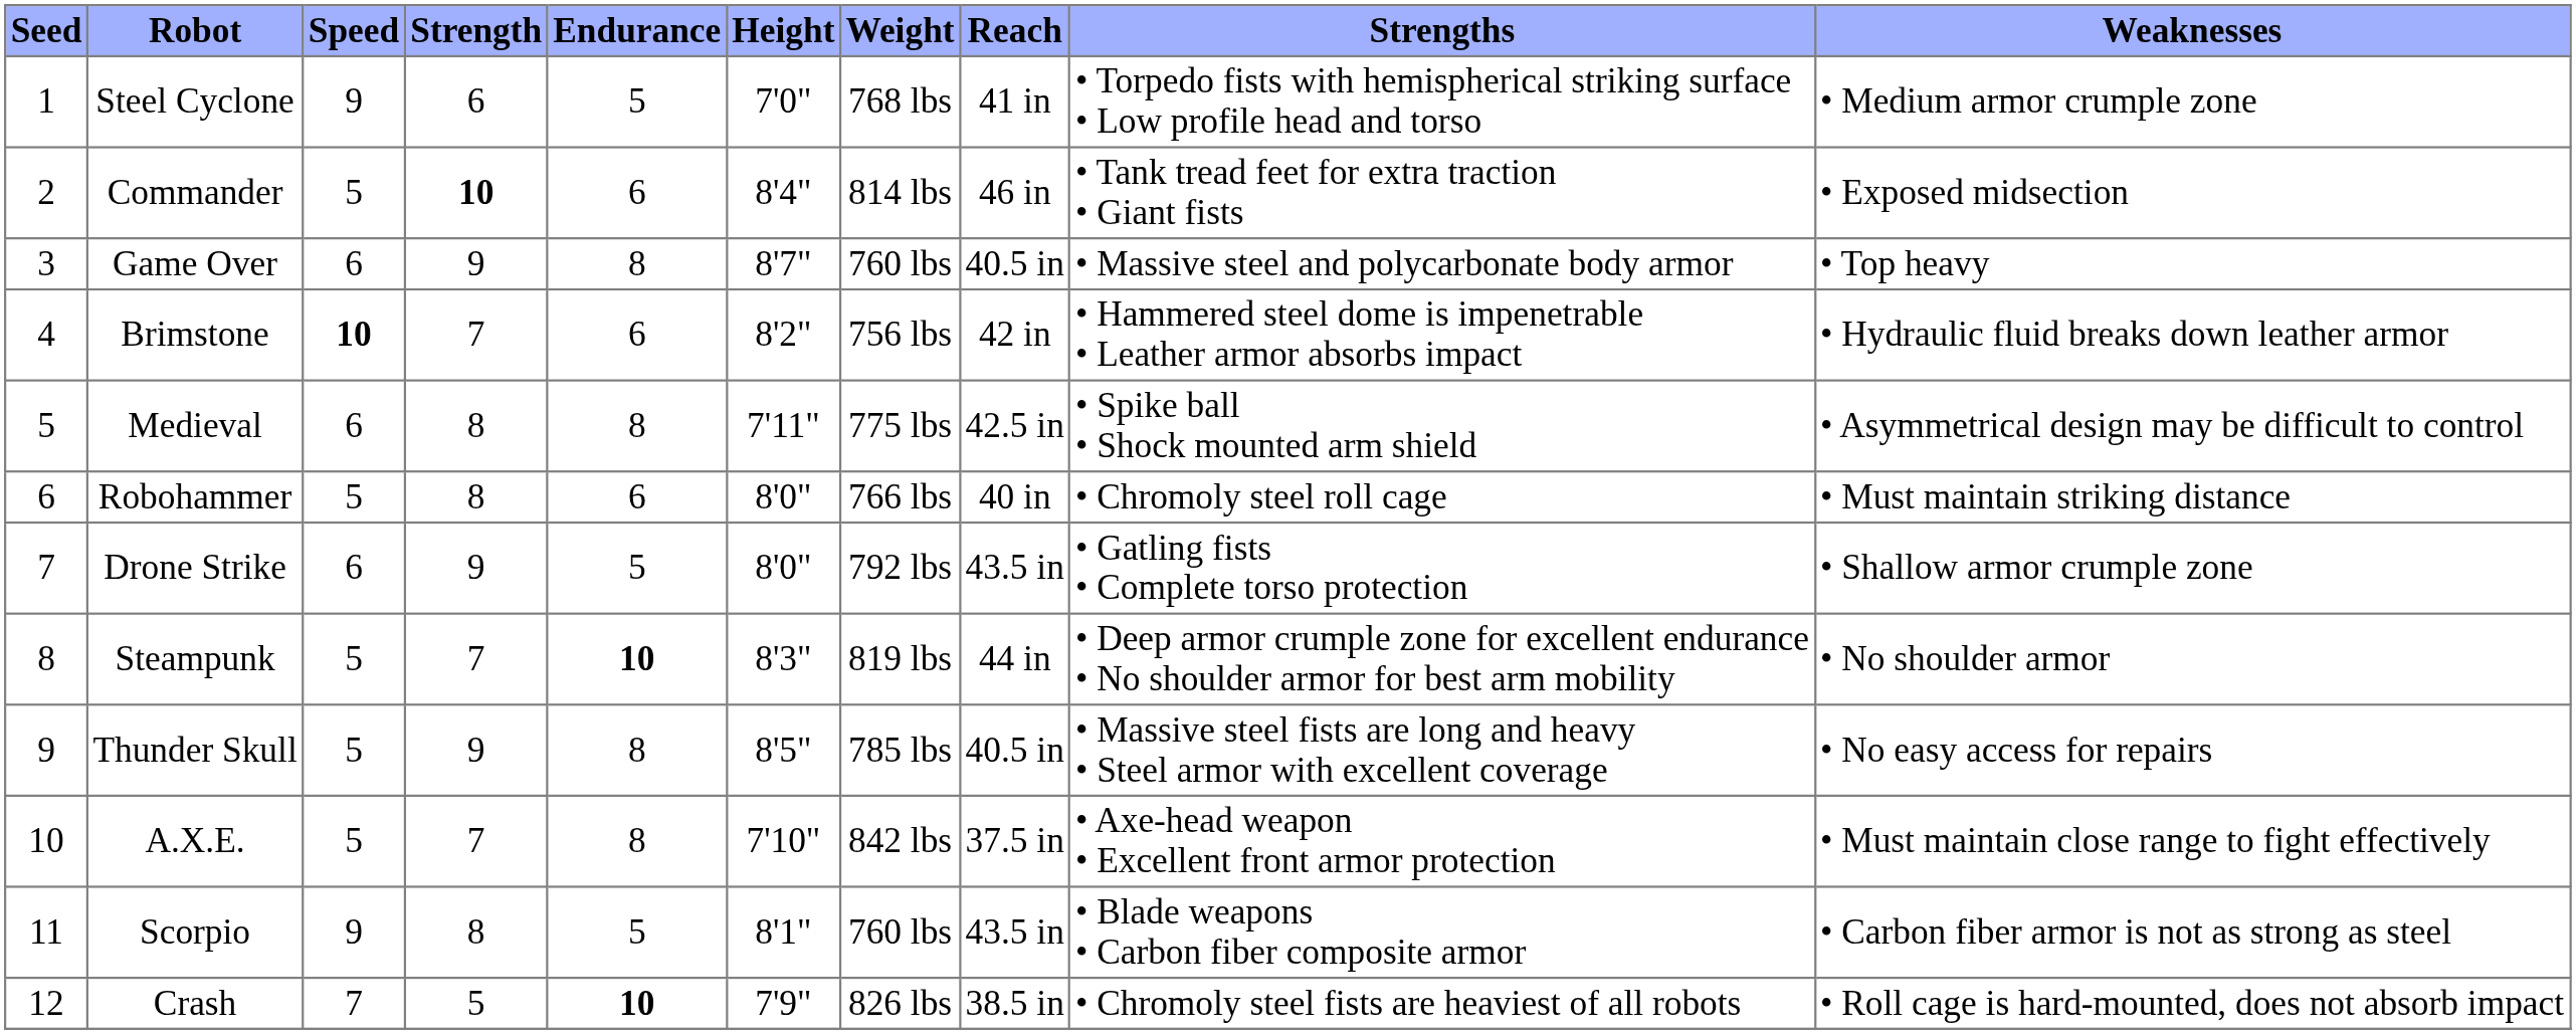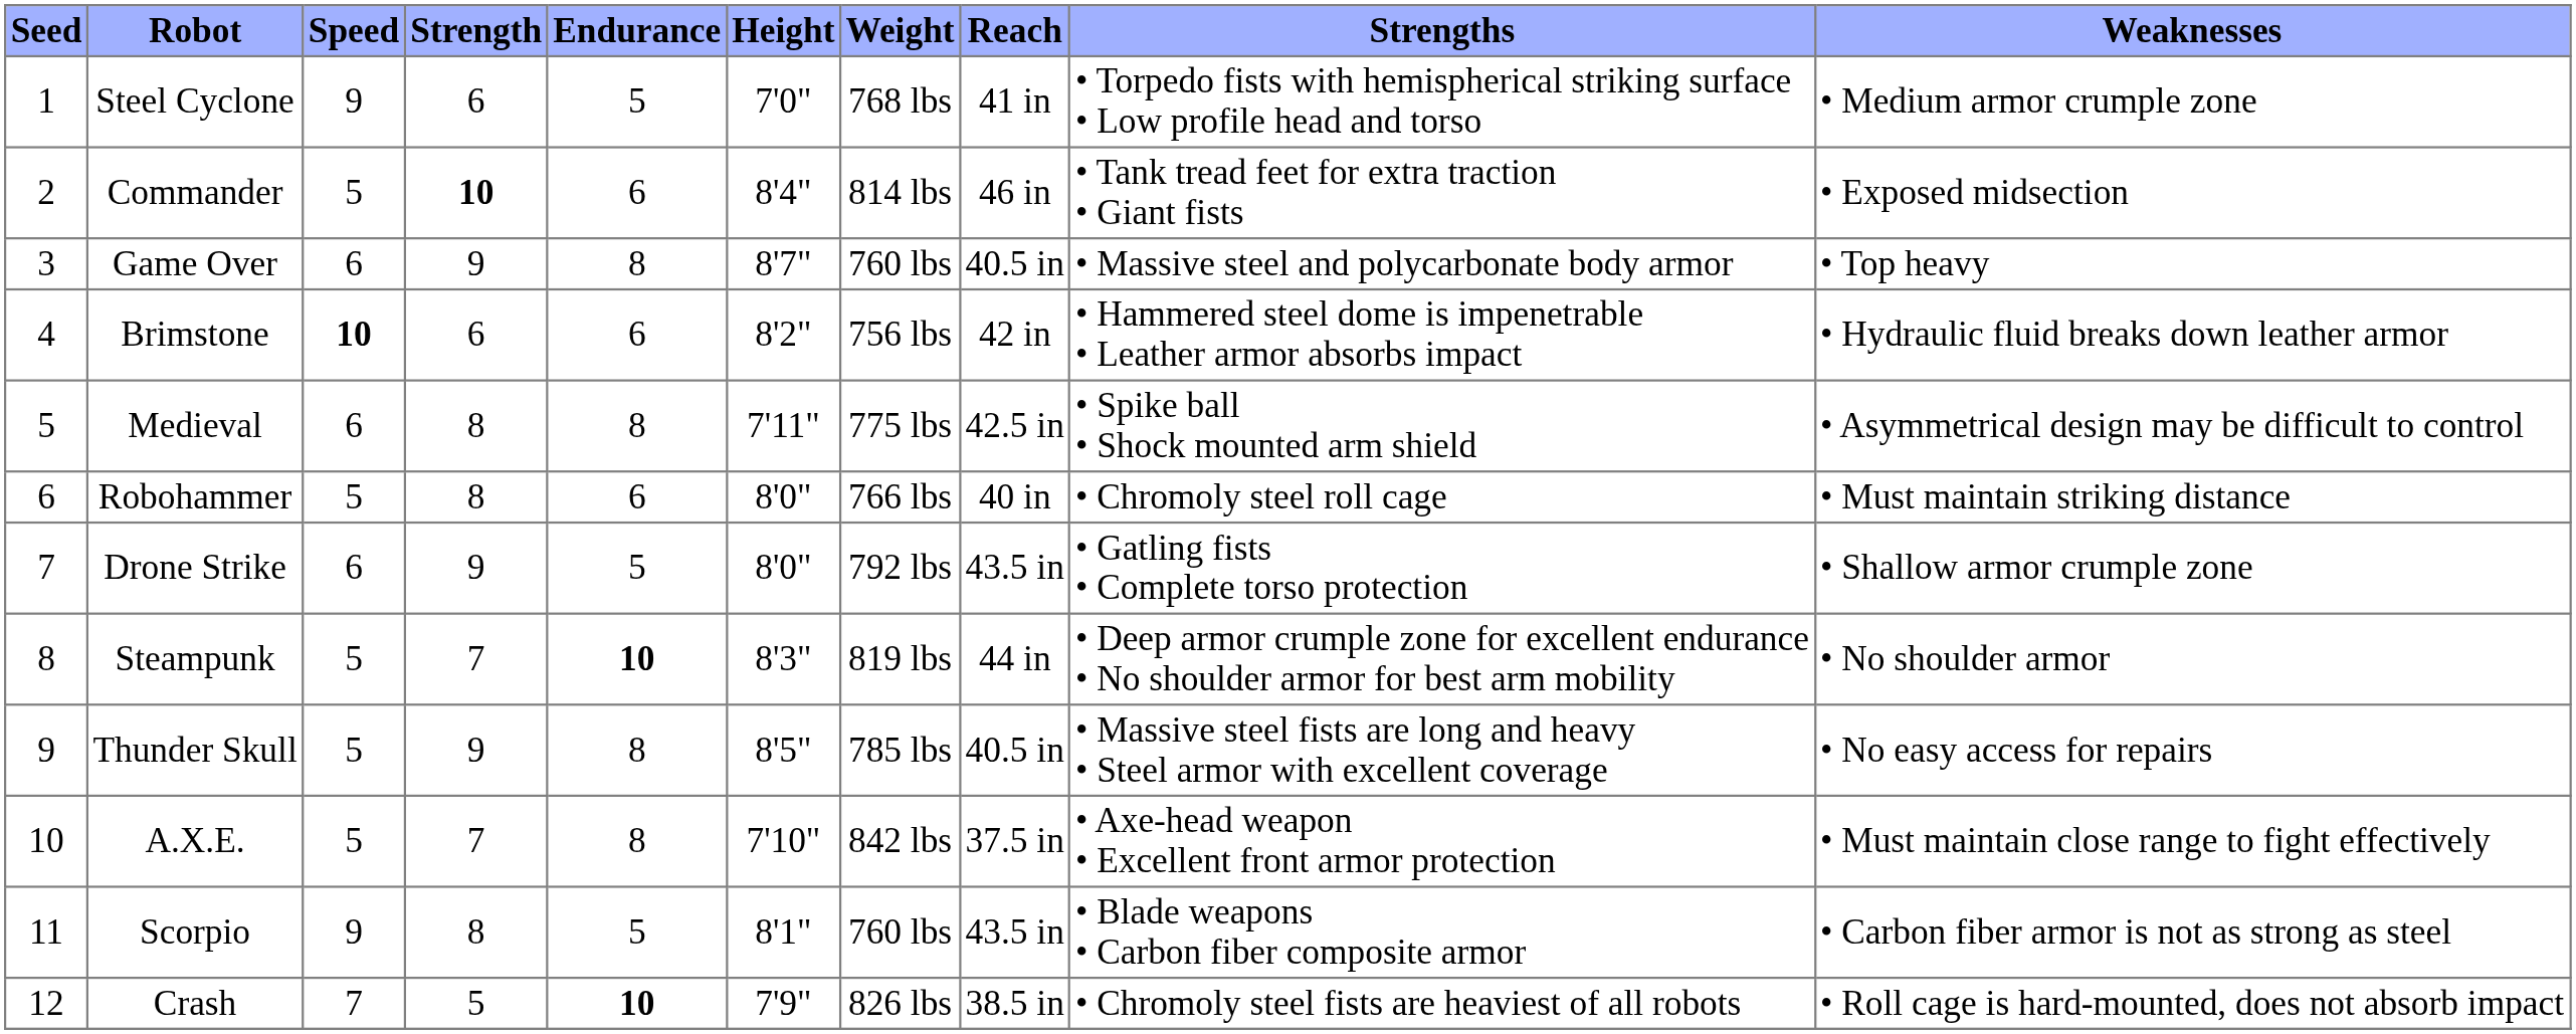 <table class="toccolours sortable" border="1" cellspacing="0" cellpadding="2" style="margin:auto; text-align:center; border-collapse:collapse; margin-left:0; margin-right:auto;">
 <tr style="background:#a0b0ff;">
 <th>Seed</th>
 <th>Robot</th>
 <th>Speed</th>
 <th>Strength</th>
 <th>Endurance</th>
 <th>Height</th>
 <th>Weight</th>
 <th>Reach</th>
 <th>Strengths</th>
 <th>Weaknesses</th>
 </tr>
 <tr>
 <td>1</td>
 <td>Steel Cyclone</td>
 <td>9</td>
 <td>6</td>
 <td>5</td>
 <td>7'0"</td>
 <td>768 lbs</td>
 <td>41 in</td>
 <td align="left">• Torpedo fists with hemispherical striking surface<br>• Low profile head and torso</td>
 <td align="left">• Medium armor crumple zone</td>
 </tr>
 <tr>
 <td>2</td>
 <td>Commander</td>
 <td>5</td>
 <td><strong>10</strong></td>
 <td>6</td>
 <td>8'4"</td>
 <td>814 lbs</td>
 <td>46 in</td>
 <td align="left">• Tank tread feet for extra traction<br>• Giant fists</td>
 <td align="left">• Exposed midsection</td>
 </tr>
 <tr>
 <td>3</td>
 <td>Game Over</td>
 <td>6</td>
 <td>9</td>
 <td>8</td>
 <td>8'7"</td>
 <td>760 lbs</td>
 <td>40.5 in</td>
 <td align="left">• Massive steel and polycarbonate body armor</td>
 <td align="left">• Top heavy</td>
 </tr>
 <tr>
 <td>4</td>
 <td>Brimstone</td>
 <td><strong>10</strong></td>
-<td>7</td>
+<td>6</td>
 <td>6</td>
 <td>8'2"</td>
 <td>756 lbs</td>
 <td>42 in</td>
 <td align="left">• Hammered steel dome is impenetrable<br>• Leather armor absorbs impact</td>
 <td align="left">• Hydraulic fluid breaks down leather armor</td>
 </tr>
 <tr>
 <td>5</td>
 <td>Medieval</td>
 <td>6</td>
 <td>8</td>
 <td>8</td>
 <td>7'11"</td>
 <td>775 lbs</td>
 <td>42.5 in</td>
 <td align="left">• Spike ball<br>• Shock mounted arm shield</td>
 <td align="left">• Asymmetrical design may be difficult to control</td>
 </tr>
 <tr>
 <td>6</td>
 <td>Robohammer</td>
 <td>5</td>
 <td>8</td>
 <td>6</td>
 <td>8'0"</td>
 <td>766 lbs</td>
 <td>40 in</td>
 <td align="left">• Chromoly steel roll cage</td>
 <td align="left">• Must maintain striking distance</td>
 </tr>
 <tr>
 <td>7</td>
 <td>Drone Strike</td>
 <td>6</td>
 <td>9</td>
 <td>5</td>
 <td>8'0"</td>
 <td>792 lbs</td>
 <td>43.5 in</td>
 <td align="left">• Gatling fists<br>• Complete torso protection</td>
 <td align="left">• Shallow armor crumple zone</td>
 </tr>
 <tr>
 <td>8</td>
 <td>Steampunk</td>
 <td>5</td>
 <td>7</td>
 <td><strong>10</strong></td>
 <td>8'3"</td>
 <td>819 lbs</td>
 <td>44 in</td>
 <td align="left">• Deep armor crumple zone for excellent endurance<br>• No shoulder armor for best arm mobility</td>
 <td align="left">• No shoulder armor</td>
 </tr>
 <tr>
 <td>9</td>
 <td>Thunder Skull</td>
 <td>5</td>
 <td>9</td>
 <td>8</td>
 <td>8'5"</td>
 <td>785 lbs</td>
 <td>40.5 in</td>
 <td align="left">• Massive steel fists are long and heavy<br>• Steel armor with excellent coverage</td>
 <td align="left">• No easy access for repairs</td>
 </tr>
 <tr>
 <td>10</td>
 <td>A.X.E.</td>
 <td>5</td>
 <td>7</td>
 <td>8</td>
 <td>7'10"</td>
 <td>842 lbs</td>
 <td>37.5 in</td>
 <td align="left">• Axe-head weapon<br>• Excellent front armor protection</td>
 <td align="left">• Must maintain close range to fight effectively</td>
 </tr>
 <tr>
 <td>11</td>
 <td>Scorpio</td>
 <td>9</td>
 <td>8</td>
 <td>5</td>
 <td>8'1"</td>
 <td>760 lbs</td>
 <td>43.5 in</td>
 <td align="left">• Blade weapons<br>• Carbon fiber composite armor</td>
 <td align="left">• Carbon fiber armor is not as strong as steel</td>
 </tr>
 <tr>
 <td>12</td>
 <td>Crash</td>
 <td>7</td>
 <td>5</td>
 <td><strong>10</strong></td>
 <td>7'9"</td>
 <td>826 lbs</td>
 <td>38.5 in</td>
 <td align="left">• Chromoly steel fists are heaviest of all robots</td>
 <td align="left">• Roll cage is hard-mounted, does not absorb impact</td>
 </tr>
 <tr>
 </tr>
 </table>
